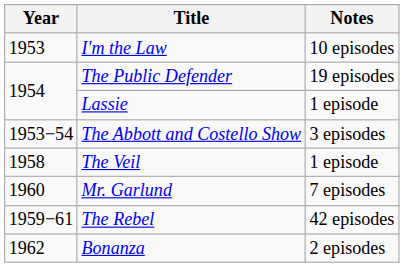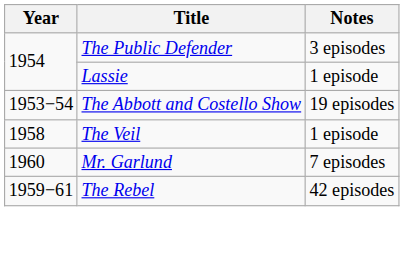 <table class="wikitable">
 <tr>
 <th>Year</th>
 <th>Title</th>
 <th>Notes</th>
 </tr>
 <tr>
-<td>1953</td>
-<td><em><a href='#'>I'm the Law</a></em></td>
-<td>10 episodes</td>
-</tr>
-<tr>
 <td rowspan=2>1954</td>
 <td><em><a href='#'>The Public Defender</a></em></td>
-<td>19 episodes</td>
+<td>3 episodes</td>
 </tr>
 <tr>
 <td><em><a href='#'>Lassie</a></em></td>
 <td>1 episode</td>
 </tr>
 <tr>
 <td>1953−54</td>
 <td><em><a href='#'>The Abbott and Costello Show</a></em></td>
-<td>3 episodes</td>
+<td>19 episodes</td>
 </tr>
 <tr>
 <td>1958</td>
 <td><em><a href='#'>The Veil</a></em></td>
 <td>1 episode</td>
 </tr>
 <tr>
 <td>1960</td>
 <td><em><a href='#'>Mr. Garlund</a></em></td>
 <td>7 episodes</td>
 </tr>
 <tr>
 <td>1959−61</td>
 <td><em><a href='#'>The Rebel</a></em></td>
 <td>42 episodes</td>
 </tr>
-<tr>
-<td>1962</td>
-<td><em><a href='#'>Bonanza</a></em></td>
-<td>2 episodes</td>
-</tr>
 </table>
